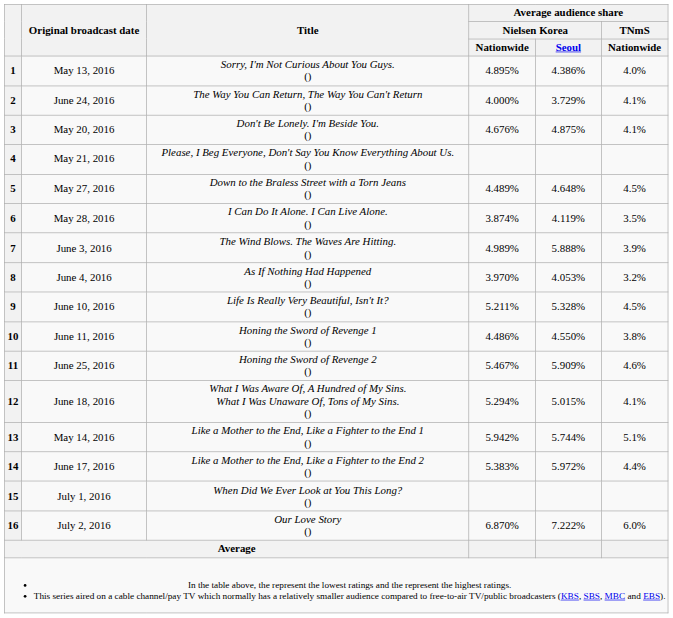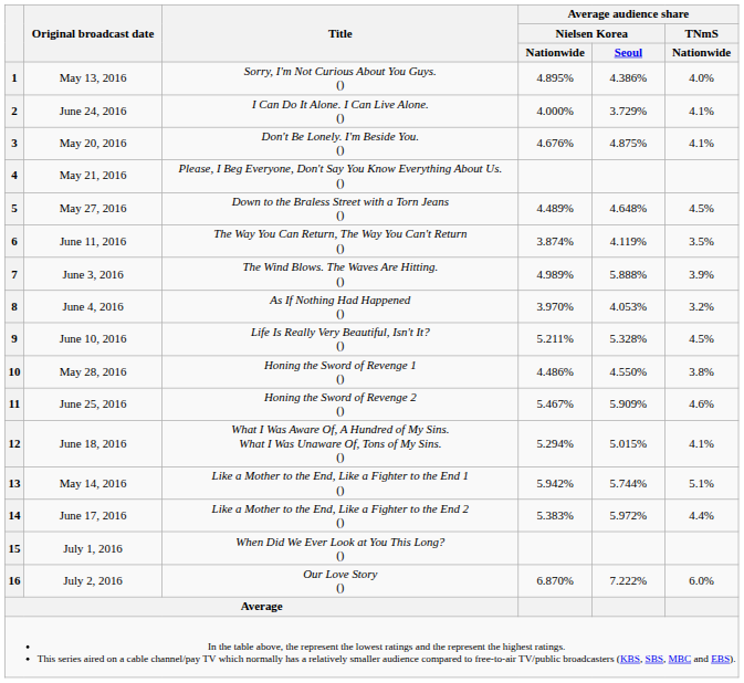 <table class=wikitable style="text-align:center">
 <tr>
 <th rowspan="3"></th>
 <th rowspan="3">Original broadcast date</th>
 <th rowspan="3">Title</th>
 <th colspan="3">Average audience share</th>
 </tr>
 <tr>
 <th colspan="2">Nielsen Korea</th>
 <th>TNmS</th>
 </tr>
 <tr>
 <th width="90">Nationwide</th>
 <th width="90"><a href='#'>Seoul</a></th>
 <th width="90">Nationwide</th>
 </tr>
 <tr>
 <th>1</th>
 <td>May 13, 2016</td>
 <td><em>Sorry, I'm Not Curious About You Guys.</em><br>()</td>
 <td>4.895%</td>
 <td>4.386%</td>
 <td>4.0%</td>
 </tr>
 <tr>
 <th>2</th>
 <td>June 24, 2016</td>
-<td><em>The Way You Can Return, The Way You Can't Return</em><br>()</td>
+<td><em>I Can Do It Alone. I Can Live Alone.</em><br>()</td>
 <td>4.000%</td>
 <td>3.729%</td>
 <td>4.1%</td>
 </tr>
 <tr>
 <th>3</th>
 <td>May 20, 2016</td>
 <td><em>Don't Be Lonely. I'm Beside You.</em><br>()</td>
 <td>4.676%</td>
 <td>4.875%</td>
 <td>4.1%</td>
 </tr>
 <tr>
 <th>4</th>
 <td>May 21, 2016</td>
 <td><em>Please, I Beg Everyone, Don't Say You Know Everything About Us.</em><br>()</td>
 <td></td>
 <td></td>
 <td></td>
 </tr>
 <tr>
 <th>5</th>
 <td>May 27, 2016</td>
 <td><em>Down to the Braless Street with a Torn Jeans</em><br>()</td>
 <td>4.489%</td>
 <td>4.648%</td>
 <td>4.5%</td>
 </tr>
 <tr>
 <th>6</th>
-<td>May 28, 2016</td>
-<td><em>I Can Do It Alone. I Can Live Alone.</em><br>()</td>
+<td>June 11, 2016</td>
+<td><em>The Way You Can Return, The Way You Can't Return</em><br>()</td>
 <td>3.874%</td>
 <td>4.119%</td>
 <td>3.5%</td>
 </tr>
 <tr>
 <th>7</th>
 <td>June 3, 2016</td>
 <td><em>The Wind Blows. The Waves Are Hitting.</em><br>()</td>
 <td>4.989%</td>
 <td>5.888%</td>
 <td>3.9%</td>
 </tr>
 <tr>
 <th>8</th>
 <td>June 4, 2016</td>
 <td><em>As If Nothing Had Happened</em><br>()</td>
 <td>3.970%</td>
 <td>4.053%</td>
 <td>3.2%</td>
 </tr>
 <tr>
 <th>9</th>
 <td>June 10, 2016</td>
 <td><em>Life Is Really Very Beautiful, Isn't It?</em><br>()</td>
 <td>5.211%</td>
 <td>5.328%</td>
 <td>4.5%</td>
 </tr>
 <tr>
 <th>10</th>
-<td>June 11, 2016</td>
+<td>May 28, 2016</td>
 <td><em>Honing the Sword of Revenge 1</em><br>()</td>
 <td>4.486%</td>
 <td>4.550%</td>
 <td>3.8%</td>
 </tr>
 <tr>
 <th>11</th>
 <td>June 25, 2016</td>
 <td><em>Honing the Sword of Revenge 2</em><br>()</td>
 <td>5.467%</td>
 <td>5.909%</td>
 <td>4.6%</td>
 </tr>
 <tr>
 <th>12</th>
 <td>June 18, 2016</td>
 <td><em>What I Was Aware Of, A Hundred of My Sins.<br>What I Was Unaware Of, Tons of My Sins.</em><br>()</td>
 <td>5.294%</td>
 <td>5.015%</td>
 <td>4.1%</td>
 </tr>
 <tr>
 <th>13</th>
 <td>May 14, 2016</td>
 <td><em>Like a Mother to the End, Like a Fighter to the End 1</em><br>()</td>
 <td>5.942%</td>
 <td>5.744%</td>
 <td>5.1%</td>
 </tr>
 <tr>
 <th>14</th>
 <td>June 17, 2016</td>
 <td><em>Like a Mother to the End, Like a Fighter to the End 2</em><br>()</td>
 <td>5.383%</td>
 <td>5.972%</td>
 <td>4.4%</td>
 </tr>
 <tr>
 <th>15</th>
 <td>July 1, 2016</td>
 <td><em>When Did We Ever Look at You This Long?</em><br>()</td>
 <td></td>
 <td></td>
 <td></td>
 </tr>
 <tr>
 <th>16</th>
 <td>July 2, 2016</td>
 <td><em>Our Love Story</em><br>()</td>
 <td>6.870%</td>
 <td>7.222%</td>
 <td>6.0%</td>
 </tr>
 <tr>
 <th colspan="3">Average</th>
 <th></th>
 <th></th>
 <th></th>
 </tr>
 <tr>
 <td colspan="6" style="font-size:85%"><br><ul><li>In the table above, the <strong></strong> represent the lowest ratings and the <strong></strong> represent the highest ratings.</li><li>This series aired on a cable channel/pay TV which normally has a relatively smaller audience compared to free-to-air TV/public broadcasters (<a href='#'>KBS</a>, <a href='#'>SBS</a>, <a href='#'>MBC</a> and <a href='#'>EBS</a>).</li></ul></td>
 </tr>
 </table>
